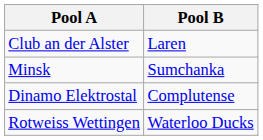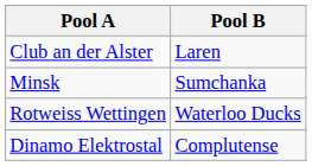 <table class="wikitable">
 <tr>
 <th>Pool A</th>
 <th>Pool B</th>
 </tr>
 <tr>
 <td> <a href='#'>Club an der Alster</a></td>
 <td> <a href='#'>Laren</a></td>
 </tr>
 <tr>
 <td> <a href='#'>Minsk</a></td>
 <td> <a href='#'>Sumchanka</a></td>
 </tr>
 <tr>
+<td> <a href='#'>Rotweiss Wettingen</a></td>
+<td> <a href='#'>Waterloo Ducks</a></td>
+</tr>
+<tr>
 <td> <a href='#'>Dinamo Elektrostal</a></td>
 <td> <a href='#'>Complutense</a></td>
 </tr>
-<tr>
-<td> <a href='#'>Rotweiss Wettingen</a></td>
-<td> <a href='#'>Waterloo Ducks</a></td>
-</tr>
 </table>
